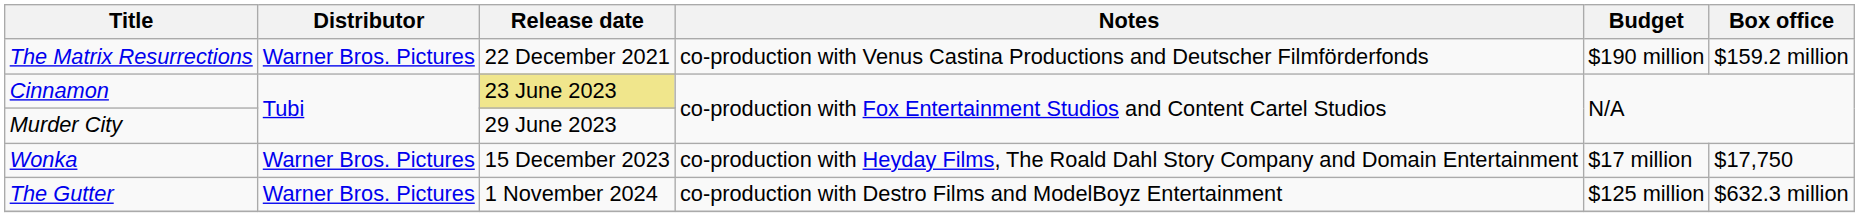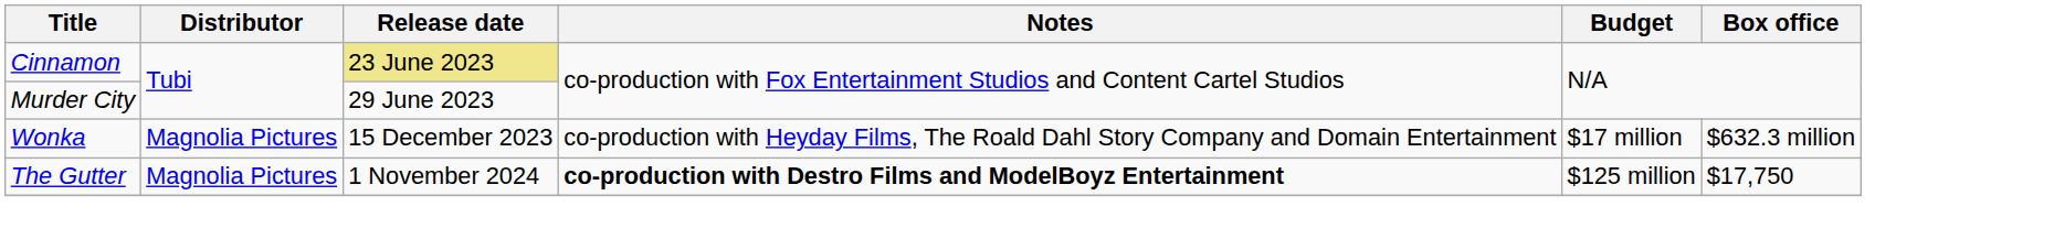 <table class="wikitable sortable">
 <tr>
 <th>Title</th>
 <th>Distributor</th>
 <th>Release date</th>
 <th>Notes</th>
 <th>Budget</th>
 <th>Box office</th>
-</tr>
-<tr>
-<td><em><a href='#'>The Matrix Resurrections</a></em></td>
-<td><a href='#'>Warner Bros. Pictures</a></td>
-<td>22 December 2021</td>
-<td>co-production with Venus Castina Productions and Deutscher Filmförderfonds</td>
-<td>$190 million</td>
-<td>$159.2 million</td>
 </tr>
 <tr>
 <td><em><a href='#'>Cinnamon</a></em></td>
 <td rowspan="2"><a href='#'>Tubi</a></td>
 <td style="background: khaki;">23 June 2023</td>
 <td rowspan="2">co-production with <a href='#'>Fox Entertainment Studios</a> and Content Cartel Studios</td>
 <td colspan="2" rowspan="2">N/A</td>
 </tr>
 <tr>
 <td><em>Murder City</em></td>
 <td>29 June 2023</td>
 </tr>
 <tr>
 <td><em><a href='#'>Wonka</a></em></td>
-<td><a href='#'>Warner Bros. Pictures</a></td>
+<td><a href='#'>Magnolia Pictures</a></td>
 <td>15 December 2023</td>
 <td>co-production with <a href='#'>Heyday Films</a>, The Roald Dahl Story Company and Domain Entertainment</td>
 <td>$17 million</td>
-<td>$17,750</td>
+<td>$632.3 million</td>
 </tr>
 <tr>
 <td><em><a href='#'>The Gutter</a></em></td>
-<td><a href='#'>Warner Bros. Pictures</a></td>
+<td><a href='#'>Magnolia Pictures</a></td>
 <td>1 November 2024</td>
-<td>co-production with Destro Films and ModelBoyz Entertainment</td>
+<td><strong>co-production with Destro Films and ModelBoyz Entertainment</strong></td>
 <td>$125 million</td>
-<td>$632.3 million</td>
+<td>$17,750</td>
 </tr>
 <tr>
 </tr>
 </table>
